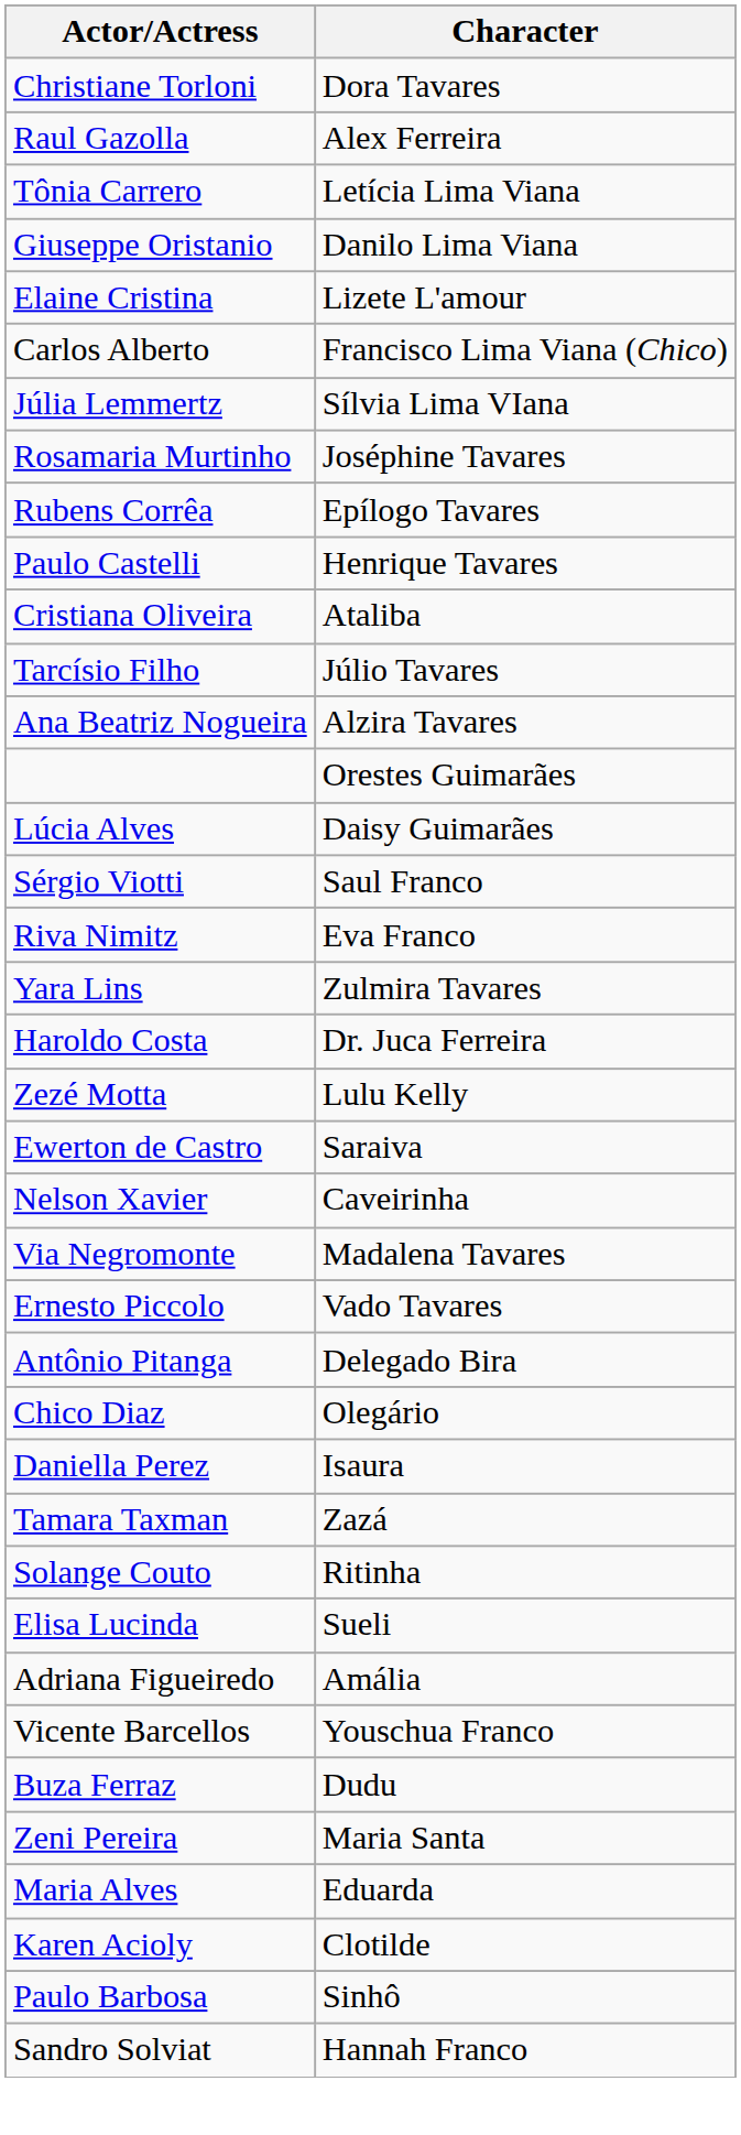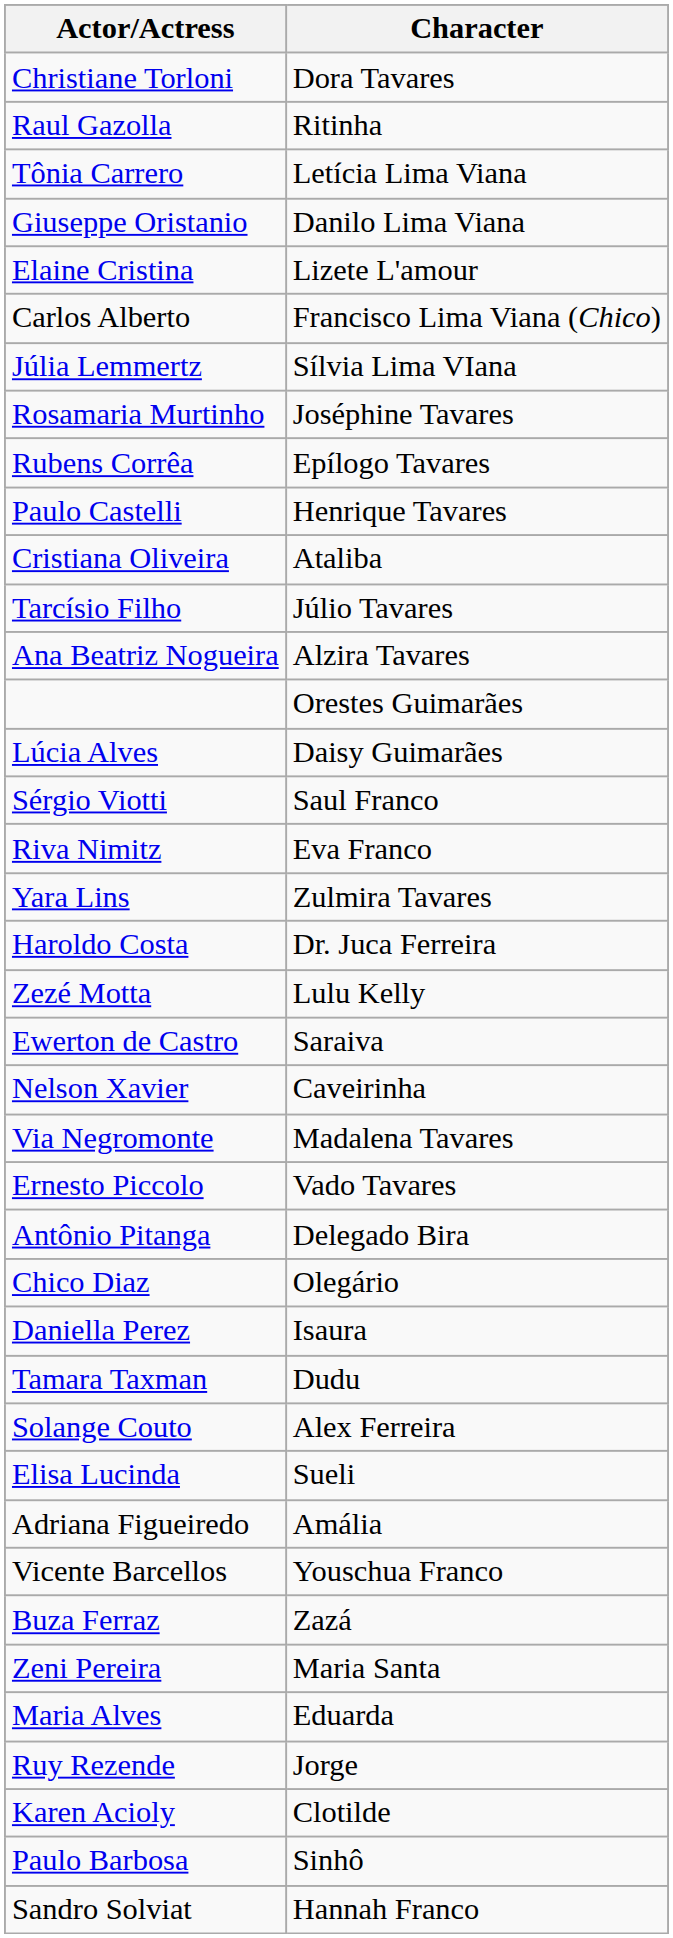 <table class="wikitable">
 <tr>
 <th>Actor/Actress</th>
 <th>Character</th>
 </tr>
 <tr>
 <td><a href='#'>Christiane Torloni</a></td>
 <td>Dora Tavares</td>
 </tr>
 <tr>
 <td><a href='#'>Raul Gazolla</a></td>
-<td>Alex Ferreira</td>
+<td>Ritinha</td>
 </tr>
 <tr>
 <td><a href='#'>Tônia Carrero</a></td>
 <td>Letícia Lima Viana</td>
 </tr>
 <tr>
 <td><a href='#'>Giuseppe Oristanio</a></td>
 <td>Danilo Lima Viana</td>
 </tr>
 <tr>
 <td><a href='#'>Elaine Cristina</a></td>
 <td>Lizete L'amour</td>
 </tr>
 <tr>
 <td>Carlos Alberto</td>
 <td>Francisco Lima Viana (<em>Chico</em>)</td>
 </tr>
 <tr>
 <td><a href='#'>Júlia Lemmertz</a></td>
 <td>Sílvia Lima VIana</td>
 </tr>
 <tr>
 <td><a href='#'>Rosamaria Murtinho</a></td>
 <td>Joséphine Tavares</td>
 </tr>
 <tr>
 <td><a href='#'>Rubens Corrêa</a></td>
 <td>Epílogo Tavares</td>
 </tr>
 <tr>
 <td><a href='#'>Paulo Castelli</a></td>
 <td>Henrique Tavares</td>
 </tr>
 <tr>
 <td><a href='#'>Cristiana Oliveira</a></td>
 <td>Ataliba</td>
 </tr>
 <tr>
 <td><a href='#'>Tarcísio Filho</a></td>
 <td>Júlio Tavares</td>
 </tr>
 <tr>
 <td><a href='#'>Ana Beatriz Nogueira</a></td>
 <td>Alzira Tavares</td>
 </tr>
 <tr>
 <td></td>
 <td>Orestes Guimarães</td>
 </tr>
 <tr>
 <td><a href='#'>Lúcia Alves</a></td>
 <td>Daisy Guimarães</td>
 </tr>
 <tr>
 <td><a href='#'>Sérgio Viotti</a></td>
 <td>Saul Franco</td>
 </tr>
 <tr>
 <td><a href='#'>Riva Nimitz</a></td>
 <td>Eva Franco</td>
 </tr>
 <tr>
 <td><a href='#'>Yara Lins</a></td>
 <td>Zulmira Tavares</td>
 </tr>
 <tr>
 <td><a href='#'>Haroldo Costa</a></td>
 <td>Dr. Juca Ferreira</td>
 </tr>
 <tr>
 <td><a href='#'>Zezé Motta</a></td>
 <td>Lulu Kelly</td>
 </tr>
 <tr>
 <td><a href='#'>Ewerton de Castro</a></td>
 <td>Saraiva</td>
 </tr>
 <tr>
 <td><a href='#'>Nelson Xavier</a></td>
 <td>Caveirinha</td>
 </tr>
 <tr>
 <td><a href='#'>Via Negromonte</a></td>
 <td>Madalena Tavares</td>
 </tr>
 <tr>
 <td><a href='#'>Ernesto Piccolo</a></td>
 <td>Vado Tavares</td>
 </tr>
 <tr>
 <td><a href='#'>Antônio Pitanga</a></td>
 <td>Delegado Bira</td>
 </tr>
 <tr>
 <td><a href='#'>Chico Diaz</a></td>
 <td>Olegário</td>
 </tr>
 <tr>
 <td><a href='#'>Daniella Perez</a></td>
 <td>Isaura</td>
 </tr>
 <tr>
 <td><a href='#'>Tamara Taxman</a></td>
-<td>Zazá</td>
+<td>Dudu</td>
 </tr>
 <tr>
 <td><a href='#'>Solange Couto</a></td>
-<td>Ritinha</td>
+<td>Alex Ferreira</td>
 </tr>
 <tr>
 <td><a href='#'>Elisa Lucinda</a></td>
 <td>Sueli</td>
 </tr>
 <tr>
 <td>Adriana Figueiredo</td>
 <td>Amália</td>
 </tr>
 <tr>
 <td>Vicente Barcellos</td>
 <td>Youschua Franco</td>
 </tr>
 <tr>
 <td><a href='#'>Buza Ferraz</a></td>
-<td>Dudu</td>
+<td>Zazá</td>
 </tr>
 <tr>
 <td><a href='#'>Zeni Pereira</a></td>
 <td>Maria Santa</td>
 </tr>
 <tr>
 <td><a href='#'>Maria Alves</a></td>
 <td>Eduarda</td>
+</tr>
+<tr>
+<td><a href='#'>Ruy Rezende</a></td>
+<td>Jorge</td>
 </tr>
 <tr>
 <td><a href='#'>Karen Acioly</a></td>
 <td>Clotilde</td>
 </tr>
 <tr>
 <td><a href='#'>Paulo Barbosa</a></td>
 <td>Sinhô</td>
 </tr>
 <tr>
 <td>Sandro Solviat</td>
 <td>Hannah Franco</td>
 </tr>
 </table>
